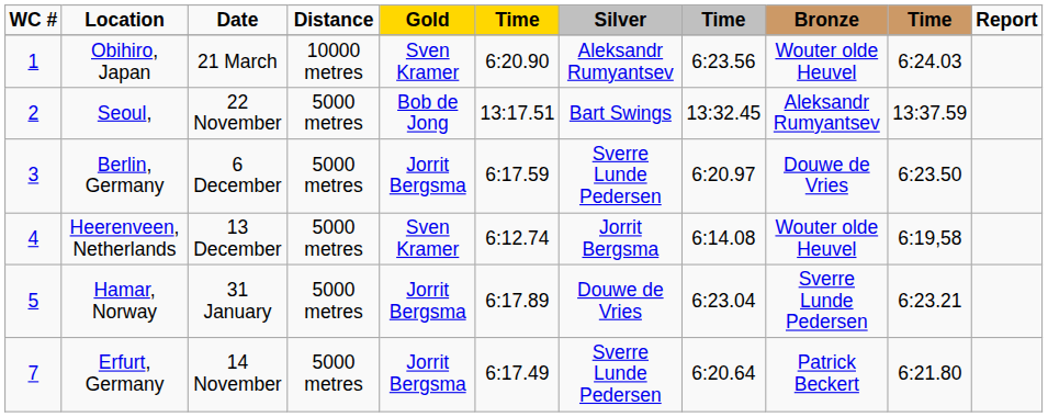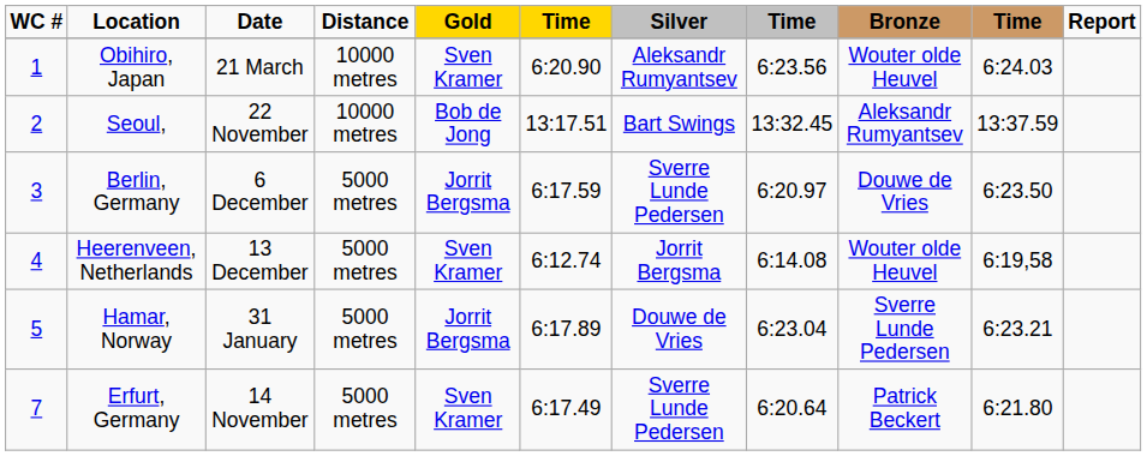 <table class="wikitable">
 <tr>
 <td width="40" align="center"><strong>WC #</strong></td>
 <td width="160" align="center"><strong>Location</strong></td>
 <td width="100" align="center"><strong>Date</strong></td>
 <td width="100" align="center"><strong>Distance</strong></td>
 <td width="160" bgcolor="gold" align="center"><strong>Gold</strong></td>
 <td width="50" bgcolor="gold" align="center"><strong>Time</strong></td>
 <td width="160" bgcolor="silver" align="center"><strong>Silver</strong></td>
 <td width="50" bgcolor="silver" align="center"><strong>Time</strong></td>
 <td width="160" bgcolor="#CC9966" align="center"><strong>Bronze</strong></td>
 <td width="50" bgcolor="#CC9966" align="center"><strong>Time</strong></td>
 <td width="50" align="center"><strong>Report</strong></td>
 </tr>
 <tr bgcolor="#cccccc">
 </tr>
 <tr>
 <td align="center"><a href='#'>1</a></td>
 <td align="center"><a href='#'>Obihiro</a>, Japan</td>
 <td align="center">21 March</td>
 <td align="center">10000 metres</td>
 <td align="center"><a href='#'>Sven Kramer</a><br><small></small></td>
 <td align="center">6:20.90</td>
 <td align="center"><a href='#'>Aleksandr Rumyantsev</a><br><small></small></td>
 <td align="center">6:23.56</td>
 <td align="center"><a href='#'>Wouter olde Heuvel</a><br><small></small></td>
 <td align="center">6:24.03</td>
 <td align="center"></td>
 </tr>
 <tr>
 <td align="center"><a href='#'>2</a></td>
 <td align="center"><a href='#'>Seoul</a>, </td>
 <td align="center">22 November</td>
-<td align="center">5000 metres</td>
+<td align="center">10000 metres</td>
 <td align="center"><a href='#'>Bob de Jong</a><br><small></small></td>
 <td align="center">13:17.51</td>
 <td align="center"><a href='#'>Bart Swings</a><br><small></small></td>
 <td align="center">13:32.45</td>
 <td align="center"><a href='#'>Aleksandr Rumyantsev</a><br><small></small></td>
 <td align="center">13:37.59</td>
 <td align="center"></td>
 </tr>
 <tr>
 <td align="center"><a href='#'>3</a></td>
 <td align="center"><a href='#'>Berlin</a>, Germany</td>
 <td align="center">6 December</td>
 <td align="center">5000 metres</td>
 <td align="center"><a href='#'>Jorrit Bergsma</a><br><small></small></td>
 <td align="center">6:17.59</td>
 <td align="center"><a href='#'>Sverre Lunde Pedersen</a><br><small></small></td>
 <td align="center">6:20.97</td>
 <td align="center"><a href='#'>Douwe de Vries</a><br><small></small></td>
 <td align="center">6:23.50</td>
 <td align="center"></td>
 </tr>
 <tr>
 <td align="center"><a href='#'>4</a></td>
 <td align="center"><a href='#'>Heerenveen</a>, Netherlands</td>
 <td align="center">13 December</td>
 <td align="center">5000 metres</td>
 <td align="center"><a href='#'>Sven Kramer</a><br><small></small></td>
 <td align="center">6:12.74</td>
 <td align="center"><a href='#'>Jorrit Bergsma</a><br><small></small></td>
 <td align="center">6:14.08</td>
 <td align="center"><a href='#'>Wouter olde Heuvel</a><br><small></small></td>
 <td align="center">6:19,58</td>
 <td align="center"></td>
 </tr>
 <tr>
 <td align="center"><a href='#'>5</a></td>
 <td align="center"><a href='#'>Hamar</a>, Norway</td>
 <td align="center">31 January</td>
 <td align="center">5000 metres</td>
 <td align="center"><a href='#'>Jorrit Bergsma</a><br><small></small></td>
 <td align="center">6:17.89</td>
 <td align="center"><a href='#'>Douwe de Vries</a><br><small></small></td>
 <td align="center">6:23.04</td>
 <td align="center"><a href='#'>Sverre Lunde Pedersen</a><br><small></small></td>
 <td align="center">6:23.21</td>
 <td align="center"></td>
 </tr>
 <tr>
 <td align="center"><a href='#'>7</a></td>
 <td align="center"><a href='#'>Erfurt</a>, Germany</td>
 <td align="center">14 November</td>
 <td align="center">5000 metres</td>
-<td align="center"><a href='#'>Jorrit Bergsma</a><br><small></small></td>
+<td align="center"><a href='#'>Sven Kramer</a><br><small></small></td>
 <td align="center">6:17.49</td>
 <td align="center"><a href='#'>Sverre Lunde Pedersen</a><br><small></small></td>
 <td align="center">6:20.64</td>
 <td align="center"><a href='#'>Patrick Beckert</a><br><small></small></td>
 <td align="center">6:21.80</td>
 <td align="center"></td>
 </tr>
 </table>
